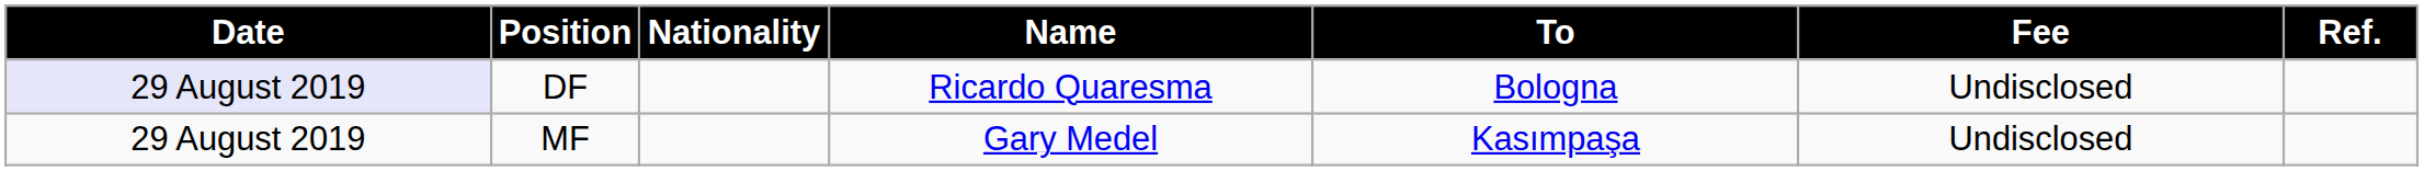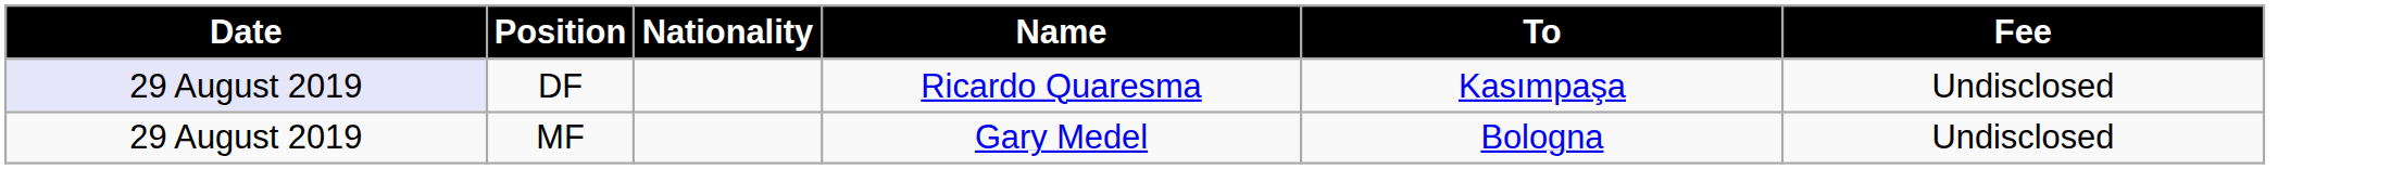 <table class="wikitable"  style="text-align:center; font-size:90%; ">
 <tr>
 <th style="background:#000000; color:white; width:200px;">Date</th>
 <th style="background:#000000; color:white; width:50px;">Position</th>
 <th style="background:#000000; color:white; width:50px;">Nationality</th>
 <th style="background:#000000; color:white; width:200px;">Name</th>
 <th style="background:#000000; color:white; width:200px;">To</th>
 <th style="background:#000000; color:white; width:200px;">Fee</th>
-<th style="background:#000000; color:white; width:50px;">Ref.</th>
 </tr>
 <tr>
 <td style="background: lavender;">29 August 2019</td>
 <td>DF</td>
 <td></td>
 <td><a href='#'>Ricardo Quaresma</a></td>
-<td><a href='#'>Bologna</a></td>
+<td><a href='#'>Kasımpaşa</a></td>
 <td>Undisclosed</td>
-<td></td>
 </tr>
 <tr>
 <td>29 August 2019</td>
 <td>MF</td>
 <td></td>
 <td><a href='#'>Gary Medel</a></td>
-<td><a href='#'>Kasımpaşa</a></td>
+<td><a href='#'>Bologna</a></td>
 <td>Undisclosed</td>
-<td></td>
 </tr>
 </table>
